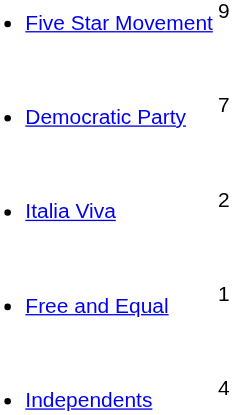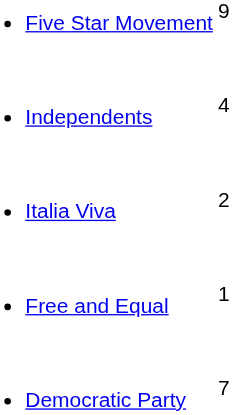 <table>
 <tr>
 <td><br><ul><li><a href='#'>Five Star Movement</a></li></ul></td>
 <td><div>9</div></td>
 </tr>
 <tr>
-<td><br><ul><li><a href='#'>Democratic Party</a></li></ul></td>
-<td><div>7</div></td>
+<td><br><ul><li><a href='#'>Independents</a></li></ul></td>
+<td><div>4</div></td>
 </tr>
 <tr>
 <td><br><ul><li><a href='#'>Italia Viva</a></li></ul></td>
 <td><div>2</div></td>
 </tr>
 <tr>
 <td><br><ul><li><a href='#'>Free and Equal</a></li></ul></td>
 <td><div>1</div></td>
 </tr>
 <tr>
-<td><br><ul><li><a href='#'>Independents</a></li></ul></td>
-<td><div>4</div></td>
+<td><br><ul><li><a href='#'>Democratic Party</a></li></ul></td>
+<td><div>7</div></td>
 </tr>
 </table>
